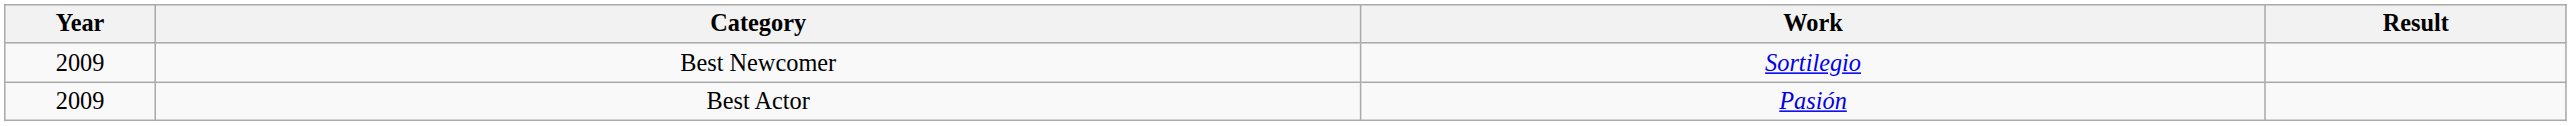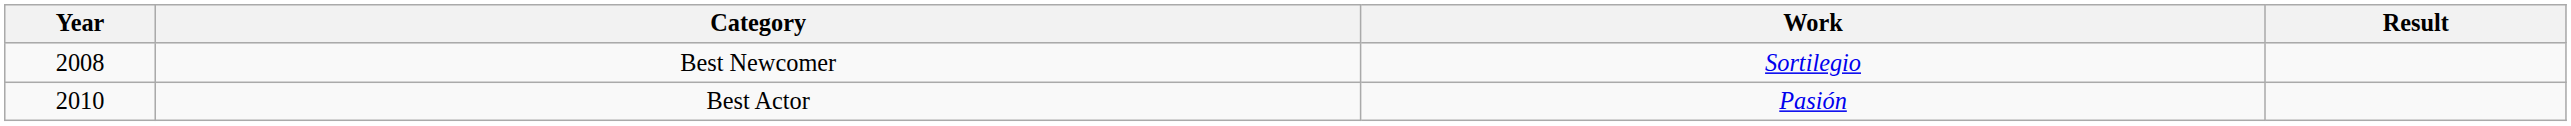 <table class="wikitable" width="85%">
 <tr>
 <th width="5%">Year</th>
 <th width="40%">Category</th>
 <th width="30%">Work</th>
 <th width="10%">Result</th>
 </tr>
 <tr style="text-align: center; top">
-<td>2009</td>
+<td>2008</td>
 <td>Best Newcomer</td>
 <td><em><a href='#'>Sortilegio</a></em></td>
 <td></td>
 </tr>
 <tr style="text-align: center; top">
-<td>2009</td>
+<td>2010</td>
 <td>Best Actor</td>
 <td><em><a href='#'>Pasión</a></em></td>
 <td></td>
 </tr>
 </table>
